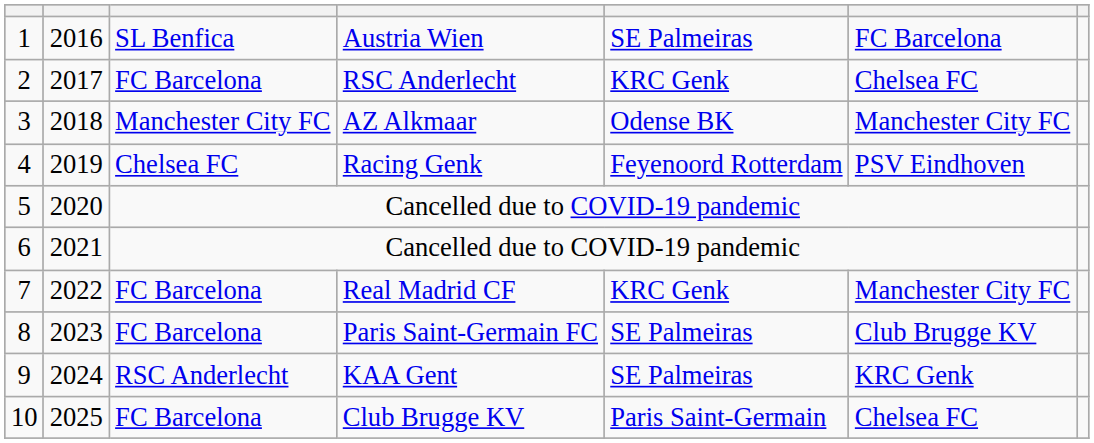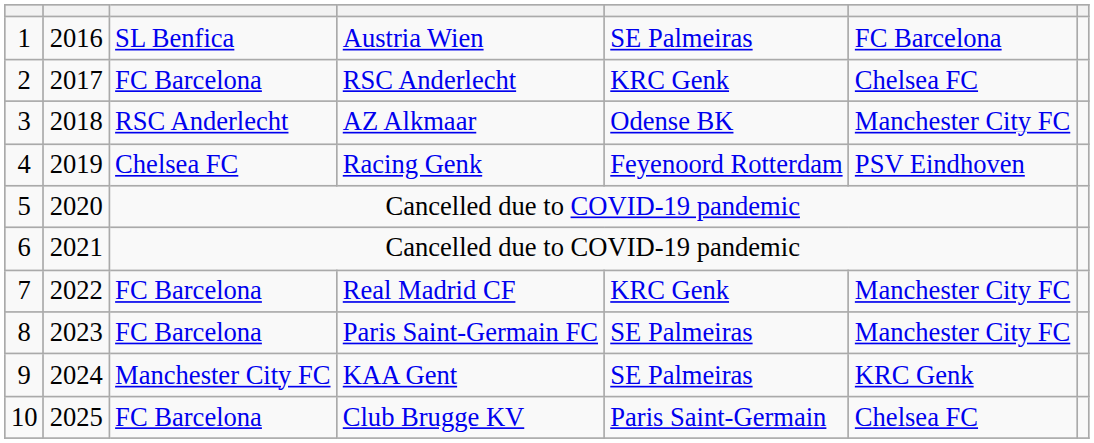 <table class="wikitable sortable" style="text-align:center">
 <tr>
 <th></th>
 <th></th>
 <th></th>
 <th></th>
 <th></th>
 <th></th>
 <th></th>
 </tr>
 <tr>
 <td>1</td>
 <td>2016</td>
 <td align="left"> <a href='#'>SL Benfica</a></td>
 <td align="left"> <a href='#'>Austria Wien</a></td>
 <td align="left"> <a href='#'>SE Palmeiras</a></td>
 <td align="left"> <a href='#'>FC Barcelona</a></td>
 <td></td>
 </tr>
 <tr>
 <td>2</td>
 <td>2017</td>
 <td align="left"> <a href='#'>FC Barcelona</a></td>
 <td align="left"> <a href='#'>RSC Anderlecht</a></td>
 <td align="left"> <a href='#'>KRC Genk</a></td>
 <td align="left"> <a href='#'>Chelsea FC</a></td>
 <td></td>
 </tr>
 <tr>
 <td>3</td>
 <td>2018</td>
-<td align="left"> <a href='#'>Manchester City FC</a></td>
+<td align="left"> <a href='#'>RSC Anderlecht</a></td>
 <td align="left"> <a href='#'>AZ Alkmaar</a></td>
 <td align="left"> <a href='#'>Odense BK</a></td>
 <td align="left"> <a href='#'>Manchester City FC</a></td>
 <td></td>
 </tr>
 <tr>
 <td>4</td>
 <td>2019</td>
 <td align="left"> <a href='#'>Chelsea FC</a></td>
 <td align="left"> <a href='#'>Racing Genk</a></td>
 <td align="left"> <a href='#'>Feyenoord Rotterdam</a></td>
 <td align="left"> <a href='#'>PSV Eindhoven</a></td>
 <td></td>
 </tr>
 <tr>
 <td>5</td>
 <td>2020</td>
 <td colspan="4">Cancelled due to <a href='#'>COVID-19 pandemic</a></td>
 <td></td>
 </tr>
 <tr>
 <td>6</td>
 <td>2021</td>
 <td colspan="4">Cancelled due to COVID-19 pandemic</td>
 <td></td>
 </tr>
 <tr>
 <td>7</td>
 <td>2022</td>
 <td align="left"> <a href='#'>FC Barcelona</a></td>
 <td align="left"> <a href='#'>Real Madrid CF</a></td>
 <td align="left"> <a href='#'>KRC Genk</a></td>
 <td align="left"> <a href='#'>Manchester City FC</a></td>
 <td></td>
 </tr>
 <tr>
 <td>8</td>
 <td>2023</td>
 <td align="left"> <a href='#'>FC Barcelona</a></td>
 <td align="left"> <a href='#'>Paris Saint-Germain FC</a></td>
 <td align="left"> <a href='#'>SE Palmeiras</a></td>
-<td align="left"> <a href='#'>Club Brugge KV</a></td>
+<td align="left"> <a href='#'>Manchester City FC</a></td>
 <td></td>
 </tr>
 <tr>
 <td>9</td>
 <td>2024</td>
-<td align="left"> <a href='#'>RSC Anderlecht</a></td>
+<td align="left"> <a href='#'>Manchester City FC</a></td>
 <td align="left"> <a href='#'>KAA Gent</a></td>
 <td align="left"> <a href='#'>SE Palmeiras</a></td>
 <td align="left"> <a href='#'>KRC Genk</a></td>
 <td></td>
 </tr>
 <tr>
 <td>10</td>
 <td>2025</td>
 <td align="left"> <a href='#'>FC Barcelona</a></td>
 <td align="left"> <a href='#'>Club Brugge KV</a></td>
 <td align="left"> <a href='#'>Paris Saint-Germain</a></td>
 <td align="left"> <a href='#'>Chelsea FC</a></td>
 <td></td>
 </tr>
 </table>
